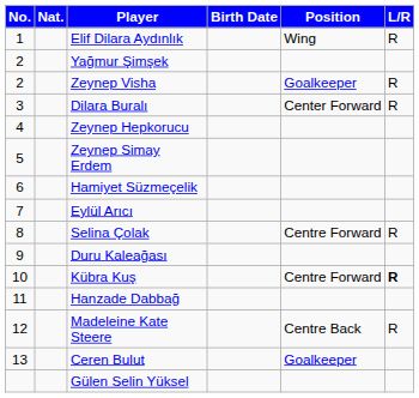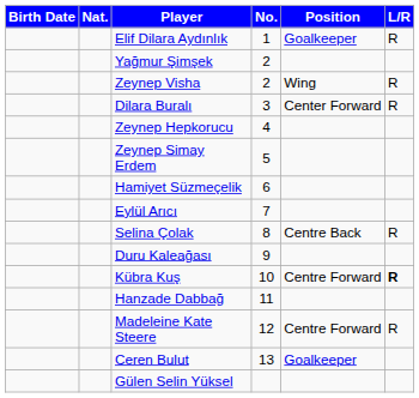 <table class=wikitable bgcolor=blue cellpadding="3" cellspacing="0" border="1" style="font-size: 95%; border: 1px solid #CFB53B; border-collapse: collapse;">
 <tr style="color: #FFFFFF;background:blue">
-<td align=center><strong>No.</strong></td>
+<td align=center><strong>Birth Date</strong></td>
 <td align=center><strong>Nat.</strong></td>
 <td width=145; align=center><strong>Player</strong></td>
-<td align=center><strong>Birth Date</strong></td>
+<td align=center><strong>No.</strong></td>
 <td align=center><strong>Position</strong></td>
 <td align=center><strong>L/R</strong></td>
 </tr>
 <tr>
-<td align=center>1</td>
+<td></td>
 <td align=center></td>
 <td><a href='#'>Elif Dilara Aydınlık</a></td>
+<td align=center>1</td>
+<td><a href='#'>Goalkeeper</a></td>
+<td>R</td>
+</tr>
+<tr>
 <td></td>
+<td align=center></td>
+<td><a href='#'>Yağmur Şimşek</a></td>
+<td align=center>2</td>
+<td></td>
+<td></td>
+</tr>
+<tr>
+<td></td>
+<td align=center></td>
+<td><a href='#'>Zeynep Visha</a></td>
+<td align=center>2</td>
 <td>Wing</td>
 <td>R</td>
 </tr>
 <tr>
-<td align=center>2</td>
+<td></td>
 <td align=center></td>
-<td><a href='#'>Yağmur Şimşek</a></td>
+<td><a href='#'>Dilara Buralı</a></td>
+<td align=center>3</td>
+<td>Center Forward</td>
+<td>R</td>
+</tr>
+<tr>
 <td></td>
+<td align=center></td>
+<td><a href='#'>Zeynep Hepkorucu</a></td>
+<td align=center>4</td>
 <td></td>
 <td></td>
 </tr>
 <tr>
-<td align=center>2</td>
+<td></td>
 <td align=center></td>
-<td><a href='#'>Zeynep Visha</a></td>
-<td></td>
-<td><a href='#'>Goalkeeper</a></td>
-<td>R</td>
-</tr>
-<tr>
-<td align=center>3</td>
-<td align=center></td>
-<td><a href='#'>Dilara Buralı</a></td>
-<td></td>
-<td>Center Forward</td>
-<td>R</td>
-</tr>
-<tr>
-<td align=center>4</td>
-<td align=center></td>
-<td><a href='#'>Zeynep Hepkorucu</a></td>
-<td></td>
+<td><a href='#'>Zeynep Simay Erdem</a></td>
+<td align=center>5</td>
 <td></td>
 <td></td>
 </tr>
 <tr>
-<td align=center>5</td>
+<td></td>
 <td align=center></td>
-<td><a href='#'>Zeynep Simay Erdem</a></td>
-<td></td>
+<td><a href='#'>Hamiyet Süzmeçelik</a></td>
+<td align=center>6</td>
 <td></td>
 <td></td>
 </tr>
 <tr>
-<td align=center>6</td>
+<td></td>
 <td align=center></td>
-<td><a href='#'>Hamiyet Süzmeçelik</a></td>
-<td></td>
+<td><a href='#'>Eylül Arıcı</a></td>
+<td align=center>7</td>
 <td></td>
 <td></td>
 </tr>
 <tr>
-<td align=center>7</td>
+<td></td>
 <td align=center></td>
-<td><a href='#'>Eylül Arıcı</a></td>
+<td><a href='#'>Selina Çolak</a></td>
+<td align=center>8</td>
+<td>Centre Back</td>
+<td>R</td>
+</tr>
+<tr>
 <td></td>
+<td align=center></td>
+<td><a href='#'>Duru Kaleağası</a></td>
+<td align=center>9</td>
 <td></td>
 <td></td>
 </tr>
 <tr>
-<td align=center>8</td>
+<td></td>
 <td align=center></td>
-<td><a href='#'>Selina Çolak</a></td>
+<td><a href='#'>Kübra Kuş</a></td>
+<td align=center>10</td>
+<td>Centre Forward</td>
+<td><strong>R</strong></td>
+</tr>
+<tr>
 <td></td>
+<td align=center></td>
+<td><a href='#'>Hanzade Dabbağ</a></td>
+<td align=center>11</td>
+<td></td>
+<td></td>
+</tr>
+<tr>
+<td></td>
+<td align=center></td>
+<td><a href='#'>Madeleine Kate Steere</a></td>
+<td align=center>12</td>
 <td>Centre Forward</td>
 <td>R</td>
 </tr>
 <tr>
-<td align=center>9</td>
-<td align=center></td>
-<td><a href='#'>Duru Kaleağası</a></td>
 <td></td>
-<td></td>
-<td></td>
-</tr>
-<tr>
-<td align=center>10</td>
-<td align=center></td>
-<td><a href='#'>Kübra Kuş</a></td>
-<td></td>
-<td>Centre Forward</td>
-<td><strong>R</strong></td>
-</tr>
-<tr>
-<td align=center>11</td>
-<td align=center></td>
-<td><a href='#'>Hanzade Dabbağ</a></td>
-<td></td>
-<td></td>
-<td></td>
-</tr>
-<tr>
-<td align=center>12</td>
-<td align=center></td>
-<td><a href='#'>Madeleine Kate Steere</a></td>
-<td></td>
-<td>Centre Back</td>
-<td>R</td>
-</tr>
-<tr>
-<td align=center>13</td>
 <td align=center></td>
 <td><a href='#'>Ceren Bulut</a></td>
-<td></td>
+<td align=center>13</td>
 <td><a href='#'>Goalkeeper</a></td>
 <td></td>
 </tr>
 <tr>
-<td align=center></td>
+<td></td>
 <td align=center></td>
 <td><a href='#'>Gülen Selin Yüksel</a></td>
-<td></td>
+<td align=center></td>
 <td></td>
 <td></td>
 </tr>
 </table>
